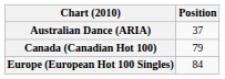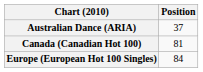 <table class="wikitable plainrowheaders sortable" style="text-align:center">
 <tr>
 <th scope="col">Chart (2010)</th>
 <th scope="col">Position</th>
 </tr>
 <tr>
 <th scope="row">Australian Dance (ARIA)</th>
 <td>37</td>
 </tr>
 <tr>
 <th scope="row">Canada (Canadian Hot 100)</th>
-<td>79</td>
+<td>81</td>
 </tr>
 <tr>
 <th scope="row">Europe (European Hot 100 Singles)</th>
 <td>84</td>
 </tr>
 </table>
